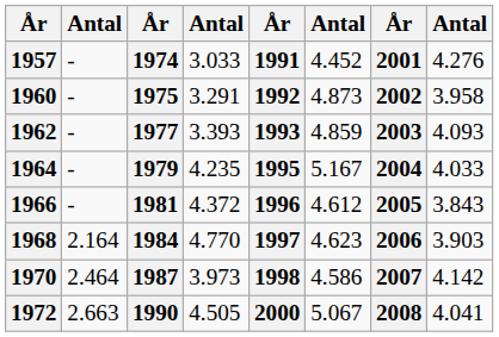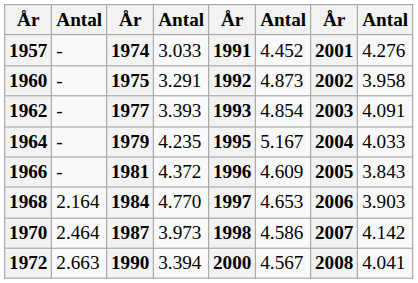 <table class="wikitable">
 <tr>
 <th>År</th>
 <th>Antal</th>
 <th>År</th>
 <th>Antal</th>
 <th>År</th>
 <th>Antal</th>
 <th>År</th>
 <th>Antal</th>
 </tr>
 <tr>
 <th>1957</th>
 <td>-</td>
 <th>1974</th>
 <td>3.033</td>
 <th>1991</th>
 <td>4.452</td>
 <th>2001</th>
 <td>4.276</td>
 </tr>
 <tr>
 <th>1960</th>
 <td>-</td>
 <th>1975</th>
 <td>3.291</td>
 <th>1992</th>
 <td>4.873</td>
 <th>2002</th>
 <td>3.958</td>
 </tr>
 <tr>
 <th>1962</th>
 <td>-</td>
 <th>1977</th>
 <td>3.393</td>
 <th>1993</th>
-<td>4.859</td>
+<td>4.854</td>
 <th>2003</th>
-<td>4.093</td>
+<td>4.091</td>
 </tr>
 <tr>
 <th>1964</th>
 <td>-</td>
 <th>1979</th>
 <td>4.235</td>
 <th>1995</th>
 <td>5.167</td>
 <th>2004</th>
 <td>4.033</td>
 </tr>
 <tr>
 <th>1966</th>
 <td>-</td>
 <th>1981</th>
 <td>4.372</td>
 <th>1996</th>
-<td>4.612</td>
+<td>4.609</td>
 <th>2005</th>
 <td>3.843</td>
 </tr>
 <tr>
 <th>1968</th>
 <td>2.164</td>
 <th>1984</th>
 <td>4.770</td>
 <th>1997</th>
-<td>4.623</td>
+<td>4.653</td>
 <th>2006</th>
 <td>3.903</td>
 </tr>
 <tr>
 <th>1970</th>
 <td>2.464</td>
 <th>1987</th>
 <td>3.973</td>
 <th>1998</th>
 <td>4.586</td>
 <th>2007</th>
 <td>4.142</td>
 </tr>
 <tr>
 <th>1972</th>
 <td>2.663</td>
 <th>1990</th>
-<td>4.505</td>
+<td>3.394</td>
 <th>2000</th>
-<td>5.067</td>
+<td>4.567</td>
 <th>2008</th>
 <td>4.041</td>
 </tr>
 </table>
